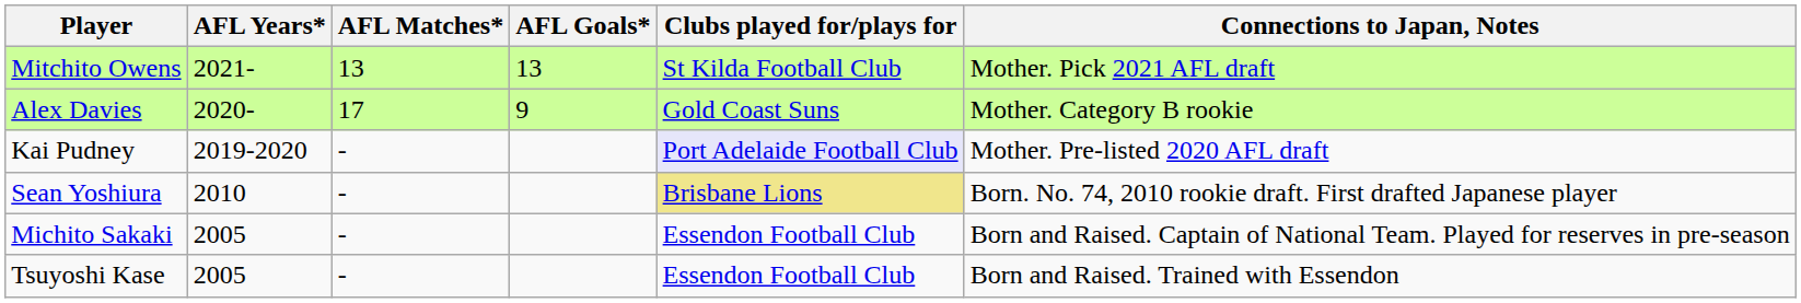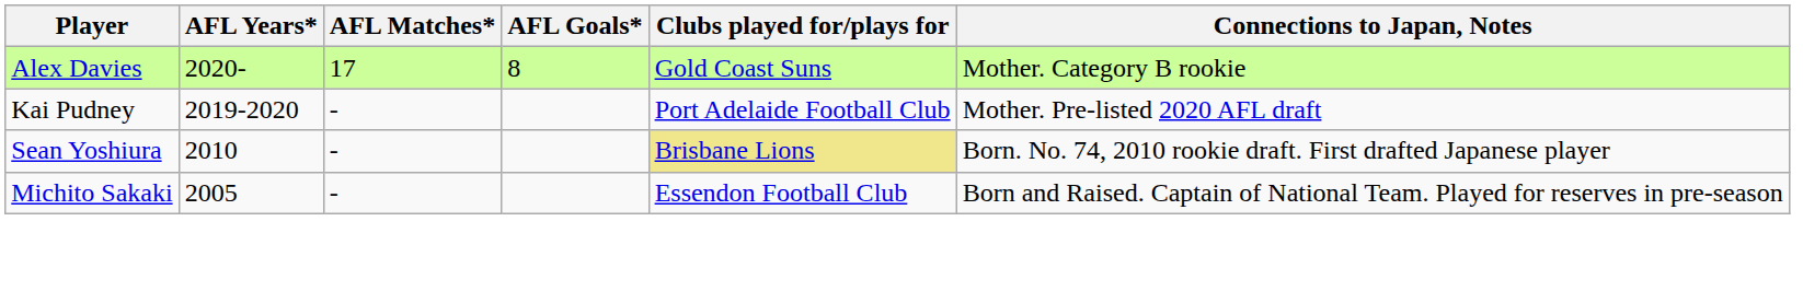 <table class="wikitable sortable">
 <tr>
 <th>Player</th>
 <th>AFL Years*</th>
 <th>AFL Matches*</th>
 <th>AFL Goals*</th>
 <th>Clubs played for/plays for</th>
 <th>Connections to Japan, Notes</th>
 </tr>
 <tr bgcolor="#CCFF99">
-<td><a href='#'>Mitchito Owens</a></td>
-<td>2021-</td>
-<td>13</td>
-<td>13</td>
-<td><a href='#'>St Kilda Football Club</a></td>
-<td>Mother. Pick <a href='#'>2021 AFL draft</a></td>
-</tr>
-<tr bgcolor="#CCFF99">
 <td><a href='#'>Alex Davies</a></td>
 <td>2020-</td>
 <td>17</td>
-<td>9</td>
+<td>8</td>
 <td><a href='#'>Gold Coast Suns</a></td>
 <td>Mother. Category B rookie</td>
 </tr>
 <tr>
 <td>Kai Pudney</td>
 <td>2019-2020</td>
 <td>-</td>
 <td></td>
-<td style="background: lavender;"><a href='#'>Port Adelaide Football Club</a></td>
+<td><a href='#'>Port Adelaide Football Club</a></td>
 <td>Mother. Pre-listed <a href='#'>2020 AFL draft</a></td>
 </tr>
 <tr>
 <td><a href='#'>Sean Yoshiura</a></td>
 <td>2010</td>
 <td>-</td>
 <td></td>
 <td style="background: khaki;"><a href='#'>Brisbane Lions</a></td>
 <td>Born. No. 74, 2010 rookie draft. First drafted Japanese player</td>
 </tr>
 <tr>
 <td><a href='#'>Michito Sakaki</a></td>
 <td>2005</td>
 <td>-</td>
 <td></td>
 <td><a href='#'>Essendon Football Club</a></td>
 <td>Born and Raised. Captain of National Team. Played for reserves in pre-season</td>
 </tr>
-<tr>
-<td>Tsuyoshi Kase</td>
-<td>2005</td>
-<td>-</td>
-<td></td>
-<td><a href='#'>Essendon Football Club</a></td>
-<td>Born and Raised. Trained with Essendon</td>
-</tr>
 </table>
